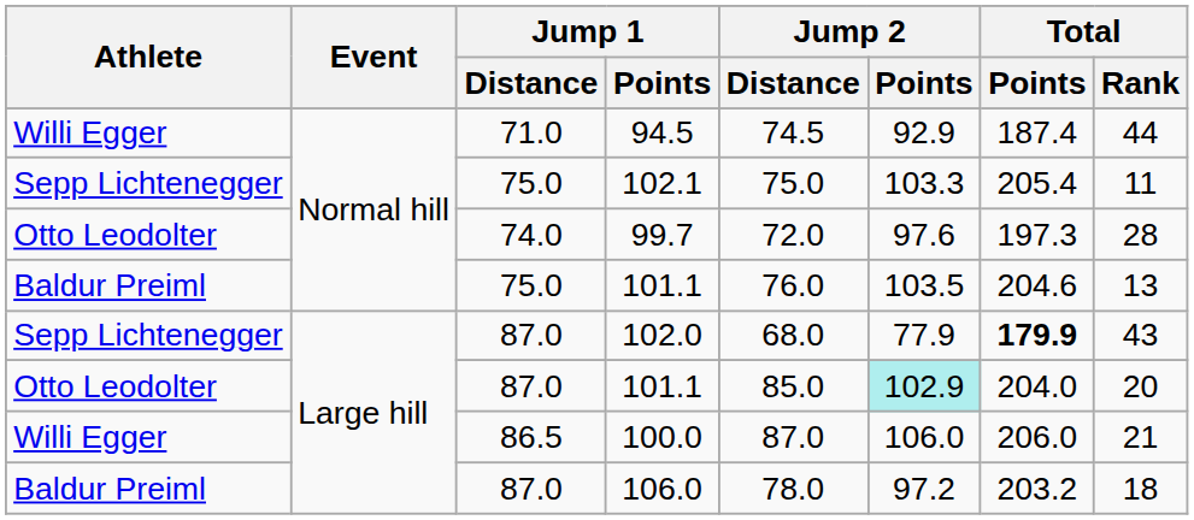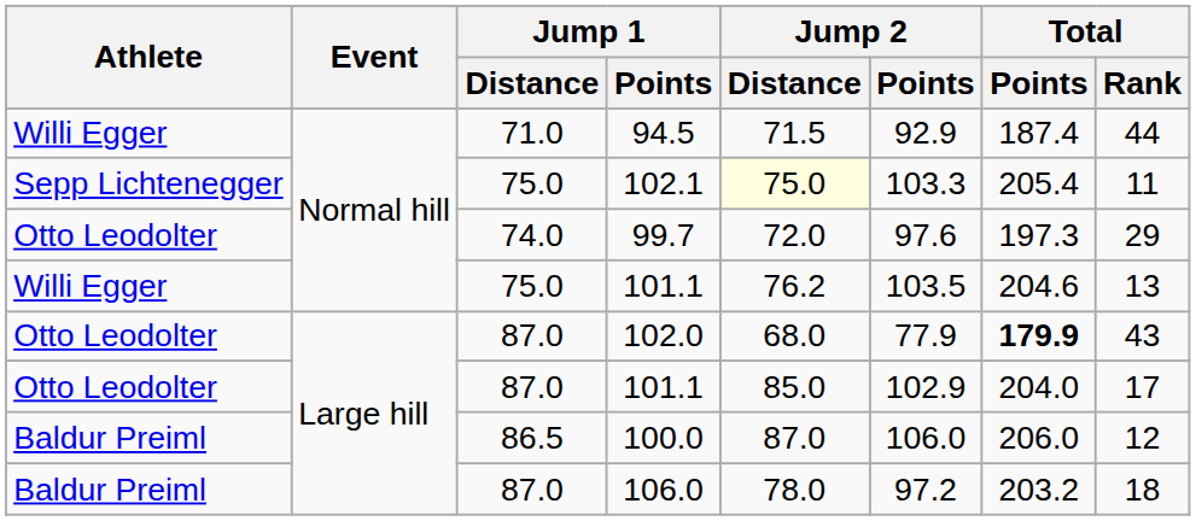 <table class="wikitable" style="font-size:90%">
 <tr>
 <th rowspan="2">Athlete</th>
 <th rowspan="2">Event</th>
 <th colspan="2">Jump 1</th>
 <th colspan="2">Jump 2</th>
 <th colspan="2">Total</th>
 </tr>
 <tr>
 <th>Distance</th>
 <th>Points</th>
 <th>Distance</th>
 <th>Points</th>
 <th>Points</th>
 <th>Rank</th>
 </tr>
 <tr>
 <td><a href='#'>Willi Egger</a></td>
 <td rowspan="4">Normal hill</td>
 <td align="center">71.0</td>
 <td align="center">94.5</td>
-<td align="center">74.5</td>
+<td align="center">71.5</td>
 <td align="center">92.9</td>
 <td align="center">187.4</td>
 <td align="center">44</td>
 </tr>
 <tr>
 <td><a href='#'>Sepp Lichtenegger</a></td>
 <td align="center">75.0</td>
 <td align="center">102.1</td>
-<td align="center">75.0</td>
+<td align="center" style="background: lightyellow;">75.0</td>
 <td align="center">103.3</td>
 <td align="center">205.4</td>
 <td align="center">11</td>
 </tr>
 <tr>
 <td><a href='#'>Otto Leodolter</a></td>
 <td align="center">74.0</td>
 <td align="center">99.7</td>
 <td align="center">72.0</td>
 <td align="center">97.6</td>
 <td align="center">197.3</td>
-<td align="center">28</td>
+<td align="center">29</td>
 </tr>
 <tr>
-<td><a href='#'>Baldur Preiml</a></td>
+<td><a href='#'>Willi Egger</a></td>
 <td align="center">75.0</td>
 <td align="center">101.1</td>
-<td align="center">76.0</td>
+<td align="center">76.2</td>
 <td align="center">103.5</td>
 <td align="center">204.6</td>
 <td align="center">13</td>
 </tr>
 <tr>
-<td><a href='#'>Sepp Lichtenegger</a></td>
+<td><a href='#'>Otto Leodolter</a></td>
 <td rowspan="4">Large hill</td>
 <td align="center">87.0</td>
 <td align="center">102.0</td>
 <td align="center">68.0</td>
 <td align="center">77.9</td>
 <td align="center"><strong>179.9</strong></td>
 <td align="center">43</td>
 </tr>
 <tr>
 <td><a href='#'>Otto Leodolter</a></td>
 <td align="center">87.0</td>
 <td align="center">101.1</td>
 <td align="center">85.0</td>
-<td align="center" style="background: paleturquoise;">102.9</td>
+<td align="center">102.9</td>
 <td align="center">204.0</td>
-<td align="center">20</td>
+<td align="center">17</td>
 </tr>
 <tr>
-<td><a href='#'>Willi Egger</a></td>
+<td><a href='#'>Baldur Preiml</a></td>
 <td align="center">86.5</td>
 <td align="center">100.0</td>
 <td align="center">87.0</td>
 <td align="center">106.0</td>
 <td align="center">206.0</td>
-<td align="center">21</td>
+<td align="center">12</td>
 </tr>
 <tr>
 <td><a href='#'>Baldur Preiml</a></td>
 <td align="center">87.0</td>
 <td align="center">106.0</td>
 <td align="center">78.0</td>
 <td align="center">97.2</td>
 <td align="center">203.2</td>
 <td align="center">18</td>
 </tr>
 </table>
